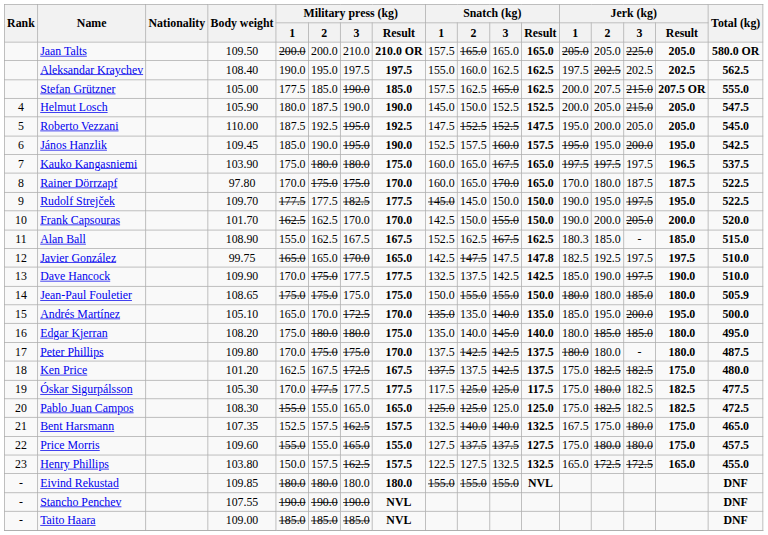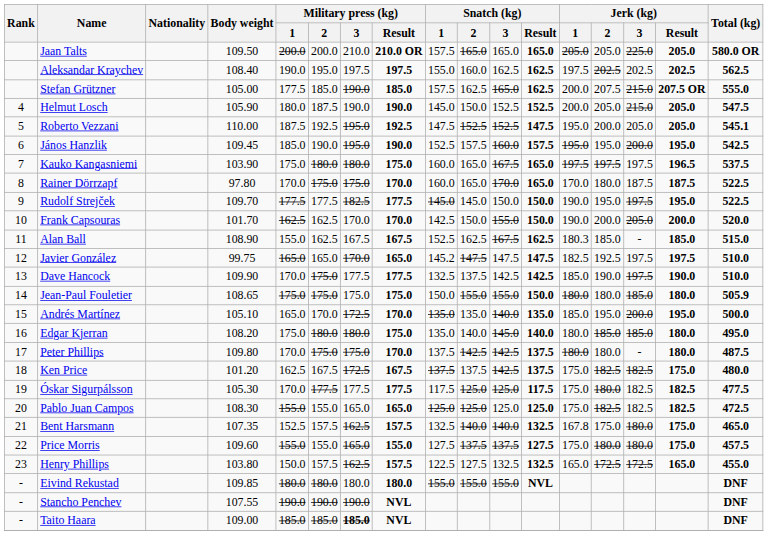 <table class="wikitable sortable" style="text-align:center">
 <tr>
 <th rowspan=2>Rank</th>
 <th rowspan=2>Name</th>
 <th rowspan=2>Nationality</th>
 <th rowspan=2>Body weight</th>
 <th colspan=4>Military press (kg)</th>
 <th colspan=4>Snatch (kg)</th>
 <th colspan=4>Jerk (kg)</th>
 <th rowspan=2>Total (kg)</th>
 </tr>
 <tr>
 <th>1</th>
 <th>2</th>
 <th>3</th>
 <th>Result</th>
 <th>1</th>
 <th>2</th>
 <th>3</th>
 <th>Result</th>
 <th>1</th>
 <th>2</th>
 <th>3</th>
 <th>Result</th>
 </tr>
 <tr>
 <td></td>
 <td align=left><a href='#'>Jaan Talts</a></td>
 <td align=left></td>
 <td>109.50</td>
 <td><s>200.0 </s></td>
 <td>200.0</td>
 <td>210.0</td>
 <td><strong>210.0 OR </strong></td>
 <td>157.5</td>
 <td><s>165.0 </s></td>
 <td>165.0</td>
 <td><strong>165.0</strong></td>
 <td><s>205.0 </s></td>
 <td>205.0</td>
 <td><s>225.0 </s></td>
 <td><strong>205.0</strong></td>
 <td><strong>580.0 OR</strong></td>
 </tr>
 <tr>
 <td></td>
 <td align=left><a href='#'>Aleksandar Kraychev</a></td>
 <td align=left></td>
 <td>108.40</td>
 <td>190.0</td>
 <td>195.0</td>
 <td>197.5</td>
 <td><strong>197.5</strong></td>
 <td>155.0</td>
 <td>160.0</td>
 <td>162.5</td>
 <td><strong>162.5</strong></td>
 <td>197.5</td>
 <td><s>202.5 </s></td>
 <td>202.5</td>
 <td><strong>202.5</strong></td>
 <td><strong>562.5</strong></td>
 </tr>
 <tr>
 <td></td>
 <td align=left><a href='#'>Stefan Grützner</a></td>
 <td align=left></td>
 <td>105.00</td>
 <td>177.5</td>
 <td>185.0</td>
 <td><s>190.0 </s></td>
 <td><strong>185.0</strong></td>
 <td>157.5</td>
 <td>162.5</td>
 <td><s>165.0 </s></td>
 <td><strong>162.5</strong></td>
 <td>200.0</td>
 <td>207.5</td>
 <td><s>215.0 </s></td>
 <td><strong>207.5 OR </strong></td>
 <td><strong>555.0</strong></td>
 </tr>
 <tr>
 <td>4</td>
 <td align=left><a href='#'>Helmut Losch</a></td>
 <td align=left></td>
 <td>105.90</td>
 <td>180.0</td>
 <td>187.5</td>
 <td>190.0</td>
 <td><strong>190.0</strong></td>
 <td>145.0</td>
 <td>150.0</td>
 <td>152.5</td>
 <td><strong>152.5</strong></td>
 <td>200.0</td>
 <td>205.0</td>
 <td><s>215.0 </s></td>
 <td><strong>205.0</strong></td>
 <td><strong>547.5</strong></td>
 </tr>
 <tr>
 <td>5</td>
 <td align=left><a href='#'>Roberto Vezzani</a></td>
 <td align=left></td>
 <td>110.00</td>
 <td>187.5</td>
 <td>192.5</td>
 <td><s>195.0 </s></td>
 <td><strong>192.5</strong></td>
 <td>147.5</td>
 <td><s>152.5 </s></td>
 <td><s>152.5 </s></td>
 <td><strong>147.5</strong></td>
 <td>195.0</td>
 <td>200.0</td>
 <td>205.0</td>
 <td><strong>205.0</strong></td>
-<td><strong>545.0</strong></td>
+<td><strong>545.1</strong></td>
 </tr>
 <tr>
 <td>6</td>
 <td align=left><a href='#'>János Hanzlik</a></td>
 <td align=left></td>
 <td>109.45</td>
 <td>185.0</td>
 <td>190.0</td>
 <td><s>195.0 </s></td>
 <td><strong>190.0</strong></td>
 <td>152.5</td>
 <td>157.5</td>
 <td><s>160.0 </s></td>
 <td><strong>157.5</strong></td>
 <td><s>195.0 </s></td>
 <td>195.0</td>
 <td><s>200.0 </s></td>
 <td><strong>195.0</strong></td>
 <td><strong>542.5</strong></td>
 </tr>
 <tr>
 <td>7</td>
 <td align=left><a href='#'>Kauko Kangasniemi</a></td>
 <td align=left></td>
 <td>103.90</td>
 <td>175.0</td>
 <td><s>180.0 </s></td>
 <td><s>180.0 </s></td>
 <td><strong>175.0</strong></td>
 <td>160.0</td>
 <td>165.0</td>
 <td><s>167.5 </s></td>
 <td><strong>165.0</strong></td>
 <td><s>197.5 </s></td>
 <td><s>197.5 </s></td>
 <td>197.5</td>
 <td><strong>196.5</strong></td>
 <td><strong>537.5</strong></td>
 </tr>
 <tr>
 <td>8</td>
 <td align=left><a href='#'>Rainer Dörrzapf</a></td>
 <td align=left></td>
 <td>97.80</td>
 <td>170.0</td>
 <td><s>175.0 </s></td>
 <td><s>175.0 </s></td>
 <td><strong>170.0</strong></td>
 <td>160.0</td>
 <td>165.0</td>
 <td><s>170.0 </s></td>
 <td><strong>165.0</strong></td>
 <td>170.0</td>
 <td>180.0</td>
 <td>187.5</td>
 <td><strong>187.5</strong></td>
 <td><strong>522.5</strong></td>
 </tr>
 <tr>
 <td>9</td>
 <td align=left><a href='#'>Rudolf Strejček</a></td>
 <td align=left></td>
 <td>109.70</td>
 <td><s>177.5 </s></td>
 <td>177.5</td>
 <td><s>182.5 </s></td>
 <td><strong>177.5</strong></td>
 <td><s>145.0 </s></td>
 <td>145.0</td>
 <td>150.0</td>
 <td><strong>150.0</strong></td>
 <td>190.0</td>
 <td>195.0</td>
 <td><s>197.5 </s></td>
 <td><strong>195.0</strong></td>
 <td><strong>522.5</strong></td>
 </tr>
 <tr>
 <td>10</td>
 <td align=left><a href='#'>Frank Capsouras</a></td>
 <td align=left></td>
 <td>101.70</td>
 <td><s>162.5 </s></td>
 <td>162.5</td>
 <td>170.0</td>
 <td><strong>170.0</strong></td>
 <td>142.5</td>
 <td>150.0</td>
 <td><s>155.0 </s></td>
 <td><strong>150.0</strong></td>
 <td>190.0</td>
 <td>200.0</td>
 <td><s>205.0 </s></td>
 <td><strong>200.0</strong></td>
 <td><strong>520.0</strong></td>
 </tr>
 <tr>
 <td>11</td>
 <td align=left><a href='#'>Alan Ball</a></td>
 <td align=left></td>
 <td>108.90</td>
 <td>155.0</td>
 <td>162.5</td>
 <td>167.5</td>
 <td><strong>167.5</strong></td>
 <td>152.5</td>
 <td>162.5</td>
 <td><s>167.5 </s></td>
 <td><strong>162.5</strong></td>
 <td>180.3</td>
 <td>185.0</td>
 <td>-</td>
 <td><strong>185.0</strong></td>
 <td><strong>515.0</strong></td>
 </tr>
 <tr>
 <td>12</td>
 <td align=left><a href='#'>Javier González</a></td>
 <td align=left></td>
 <td>99.75</td>
 <td><s>165.0 </s></td>
 <td>165.0</td>
 <td><s>170.0 </s></td>
 <td><strong>165.0</strong></td>
-<td>142.5</td>
+<td>145.2</td>
 <td><s>147.5 </s></td>
 <td>147.5</td>
-<td><strong>147.8</strong></td>
+<td><strong>147.5</strong></td>
 <td>182.5</td>
 <td>192.5</td>
 <td>197.5</td>
 <td><strong>197.5</strong></td>
 <td><strong>510.0</strong></td>
 </tr>
 <tr>
 <td>13</td>
 <td align=left><a href='#'>Dave Hancock</a></td>
 <td align=left></td>
 <td>109.90</td>
 <td>170.0</td>
 <td><s>175.0 </s></td>
 <td>177.5</td>
 <td><strong>177.5</strong></td>
 <td>132.5</td>
 <td>137.5</td>
 <td>142.5</td>
 <td><strong>142.5</strong></td>
 <td>185.0</td>
 <td>190.0</td>
 <td><s>197.5 </s></td>
 <td><strong>190.0</strong></td>
 <td><strong>510.0</strong></td>
 </tr>
 <tr>
 <td>14</td>
 <td align=left><a href='#'>Jean-Paul Fouletier</a></td>
 <td align=left></td>
 <td>108.65</td>
 <td><s>175.0 </s></td>
 <td><s>175.0 </s></td>
 <td>175.0</td>
 <td><strong>175.0</strong></td>
 <td>150.0</td>
 <td><s>155.0 </s></td>
 <td><s>155.0 </s></td>
 <td><strong>150.0</strong></td>
 <td><s>180.0 </s></td>
 <td>180.0</td>
 <td><s>185.0 </s></td>
 <td><strong>180.0</strong></td>
 <td><strong>505.9</strong></td>
 </tr>
 <tr>
 <td>15</td>
 <td align=left><a href='#'>Andrés Martínez</a></td>
 <td align=left></td>
 <td>105.10</td>
 <td>165.0</td>
 <td>170.0</td>
 <td><s>172.5 </s></td>
 <td><strong>170.0</strong></td>
 <td><s>135.0 </s></td>
 <td>135.0</td>
 <td><s>140.0 </s></td>
 <td><strong>135.0</strong></td>
 <td>185.0</td>
 <td>195.0</td>
 <td><s>200.0 </s></td>
 <td><strong>195.0</strong></td>
 <td><strong>500.0</strong></td>
 </tr>
 <tr>
 <td>16</td>
 <td align=left><a href='#'>Edgar Kjerran</a></td>
 <td align=left></td>
 <td>108.20</td>
 <td>175.0</td>
 <td><s>180.0 </s></td>
 <td><s>180.0 </s></td>
 <td><strong>175.0</strong></td>
 <td>135.0</td>
 <td>140.0</td>
 <td><s>145.0 </s></td>
 <td><strong>140.0</strong></td>
 <td>180.0</td>
 <td><s>185.0 </s></td>
 <td><s>185.0 </s></td>
 <td><strong>180.0</strong></td>
 <td><strong>495.0</strong></td>
 </tr>
 <tr>
 <td>17</td>
 <td align=left><a href='#'>Peter Phillips</a></td>
 <td align=left></td>
 <td>109.80</td>
 <td>170.0</td>
 <td><s>175.0 </s></td>
 <td><s>175.0 </s></td>
 <td><strong>170.0</strong></td>
 <td>137.5</td>
 <td><s>142.5 </s></td>
 <td><s>142.5 </s></td>
 <td><strong>137.5</strong></td>
 <td><s>180.0 </s></td>
 <td>180.0</td>
 <td>-</td>
 <td><strong>180.0</strong></td>
 <td><strong>487.5</strong></td>
 </tr>
 <tr>
 <td>18</td>
 <td align=left><a href='#'>Ken Price</a></td>
 <td align=left></td>
 <td>101.20</td>
 <td>162.5</td>
 <td>167.5</td>
 <td><s>172.5 </s></td>
 <td><strong>167.5</strong></td>
 <td><s>137.5 </s></td>
 <td>137.5</td>
 <td><s>142.5 </s></td>
 <td><strong>137.5</strong></td>
 <td>175.0</td>
 <td><s>182.5 </s></td>
 <td><s>182.5 </s></td>
 <td><strong>175.0</strong></td>
 <td><strong>480.0</strong></td>
 </tr>
 <tr>
 <td>19</td>
 <td align=left><a href='#'>Óskar Sigurpálsson</a></td>
 <td align=left></td>
 <td>105.30</td>
 <td>170.0</td>
 <td><s>177.5 </s></td>
 <td>177.5</td>
 <td><strong>177.5</strong></td>
 <td>117.5</td>
 <td><s>125.0 </s></td>
 <td><s>125.0 </s></td>
 <td><strong>117.5</strong></td>
 <td>175.0</td>
 <td><s>180.0 </s></td>
 <td>182.5</td>
 <td><strong>182.5</strong></td>
 <td><strong>477.5</strong></td>
 </tr>
 <tr>
 <td>20</td>
 <td align=left><a href='#'>Pablo Juan Campos</a></td>
 <td align=left></td>
 <td>108.30</td>
 <td><s>155.0 </s></td>
 <td>155.0</td>
 <td>165.0</td>
 <td><strong>165.0</strong></td>
 <td><s>125.0 </s></td>
 <td><s>125.0 </s></td>
 <td>125.0</td>
 <td><strong>125.0</strong></td>
 <td>175.0</td>
 <td><s>182.5 </s></td>
 <td>182.5</td>
 <td><strong>182.5</strong></td>
 <td><strong>472.5</strong></td>
 </tr>
 <tr>
 <td>21</td>
 <td align=left><a href='#'>Bent Harsmann</a></td>
 <td align=left></td>
 <td>107.35</td>
 <td>152.5</td>
 <td>157.5</td>
 <td><s>162.5 </s></td>
 <td><strong>157.5</strong></td>
 <td>132.5</td>
 <td><s>140.0 </s></td>
 <td><s>140.0 </s></td>
 <td><strong>132.5</strong></td>
-<td>167.5</td>
+<td>167.8</td>
 <td>175.0</td>
 <td><s>180.0 </s></td>
 <td><strong>175.0</strong></td>
 <td><strong>465.0</strong></td>
 </tr>
 <tr>
 <td>22</td>
 <td align=left><a href='#'>Price Morris</a></td>
 <td align=left></td>
 <td>109.60</td>
 <td><s>155.0 </s></td>
 <td>155.0</td>
 <td><s>165.0 </s></td>
 <td><strong>155.0</strong></td>
 <td>127.5</td>
 <td><s>137.5 </s></td>
 <td><s>137.5 </s></td>
 <td><strong>127.5</strong></td>
 <td>175.0</td>
 <td><s>180.0 </s></td>
 <td><s>180.0 </s></td>
 <td><strong>175.0</strong></td>
 <td><strong>457.5</strong></td>
 </tr>
 <tr>
 <td>23</td>
 <td align=left><a href='#'>Henry Phillips</a></td>
 <td align=left></td>
 <td>103.80</td>
 <td>150.0</td>
 <td>157.5</td>
 <td><s>162.5 </s></td>
 <td><strong>157.5</strong></td>
 <td>122.5</td>
 <td>127.5</td>
 <td>132.5</td>
 <td><strong>132.5</strong></td>
 <td>165.0</td>
 <td><s>172.5 </s></td>
 <td><s>172.5 </s></td>
 <td><strong>165.0</strong></td>
 <td><strong>455.0</strong></td>
 </tr>
 <tr>
 <td>-</td>
 <td align=left><a href='#'>Eivind Rekustad</a></td>
 <td align=left></td>
 <td>109.85</td>
 <td><s>180.0 </s></td>
 <td><s>180.0 </s></td>
 <td>180.0</td>
 <td><strong>180.0</strong></td>
 <td><s>155.0 </s></td>
 <td><s>155.0 </s></td>
 <td><s>155.0 </s></td>
 <td><strong>NVL </strong></td>
 <td></td>
 <td></td>
 <td></td>
 <td><strong> </strong></td>
 <td><strong>DNF</strong></td>
 </tr>
 <tr>
 <td>-</td>
 <td align=left><a href='#'>Stancho Penchev</a></td>
 <td align=left></td>
 <td>107.55</td>
 <td><s>190.0 </s></td>
 <td><s>190.0 </s></td>
 <td><s>190.0 </s></td>
 <td><strong>NVL </strong></td>
 <td></td>
 <td></td>
 <td></td>
 <td><strong> </strong></td>
 <td></td>
 <td></td>
 <td></td>
 <td><strong> </strong></td>
 <td><strong>DNF</strong></td>
 </tr>
 <tr>
 <td>-</td>
 <td align=left><a href='#'>Taito Haara</a></td>
 <td align=left></td>
 <td>109.00</td>
 <td><s>185.0 </s></td>
 <td><s>185.0 </s></td>
-<td><s>185.0 </s></td>
+<td><strong><s>185.0 </s></strong></td>
 <td><strong>NVL </strong></td>
 <td></td>
 <td></td>
 <td></td>
 <td><strong> </strong></td>
 <td></td>
 <td></td>
 <td></td>
 <td><strong> </strong></td>
 <td><strong>DNF</strong></td>
 </tr>
 <tr>
 </tr>
 </table>
